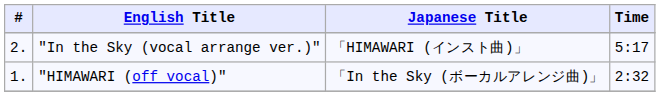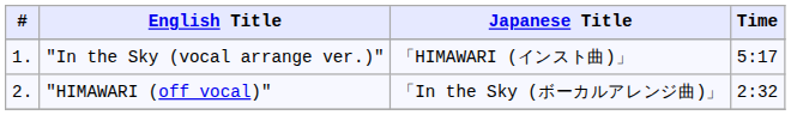 <table border="" cellpadding="4" cellspacing="0" style="border: 1px #aaaaaa solid; border-collapse: collapse; padding: 0.2em; margin: 1em 1em 1em 0; background: #f7f8ff; font-size:0.9em">
 <tr valign="middle" bgcolor="#e6e9ff">
 <th rowspan="1">#</th>
 <th rowspan="1"><a href='#'>English</a> Title</th>
 <th colspan="1"><a href='#'>Japanese</a> Title</th>
 <th rowspan="1">Time</th>
 </tr>
 <tr bgcolor="#e6e9ff">
 </tr>
 <tr>
-<td>2.</td>
+<td>1.</td>
 <td>"In the Sky (vocal arrange ver.)"</td>
 <td>「HIMAWARI (インスト曲)」</td>
 <td>5:17</td>
 </tr>
 <tr>
-<td>1.</td>
+<td>2.</td>
 <td>"HIMAWARI (<a href='#'>off vocal</a>)"</td>
 <td>「In the Sky (ボーカルアレンジ曲)」</td>
 <td>2:32</td>
 </tr>
 <tr>
 </tr>
 </table>
